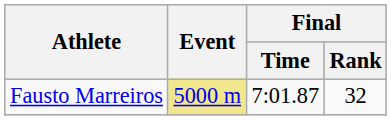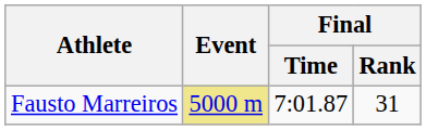 <table class="wikitable" style="font-size:90%">
 <tr>
 <th rowspan="2">Athlete</th>
 <th rowspan="2">Event</th>
 <th colspan="2">Final</th>
 </tr>
 <tr>
 <th>Time</th>
 <th>Rank</th>
 </tr>
 <tr align="center">
 <td align="left"><a href='#'>Fausto Marreiros</a></td>
 <td align="left" style="background: khaki;"><a href='#'>5000 m</a></td>
 <td>7:01.87</td>
-<td>32</td>
+<td>31</td>
 </tr>
 </table>
